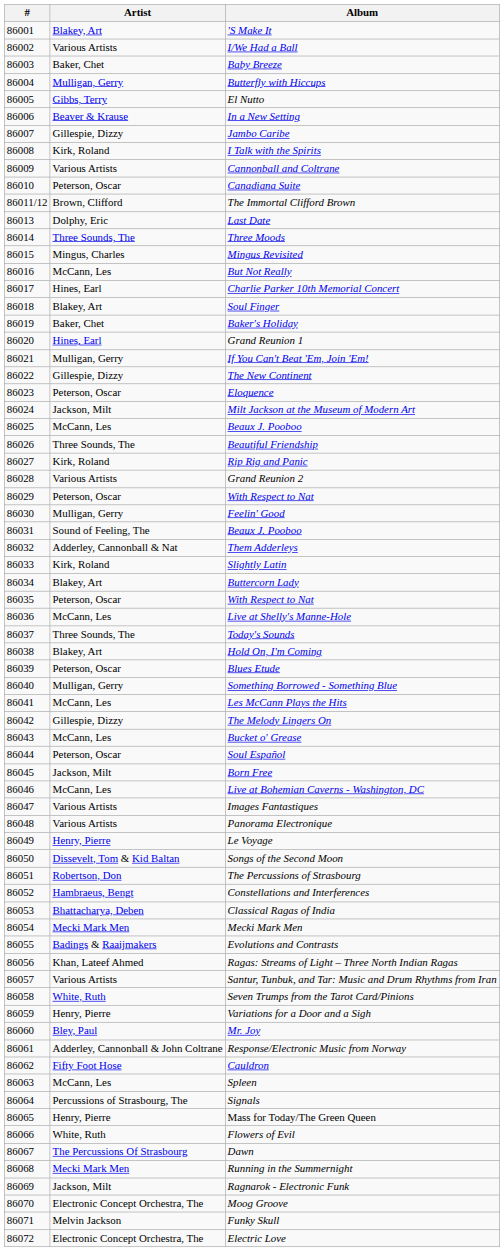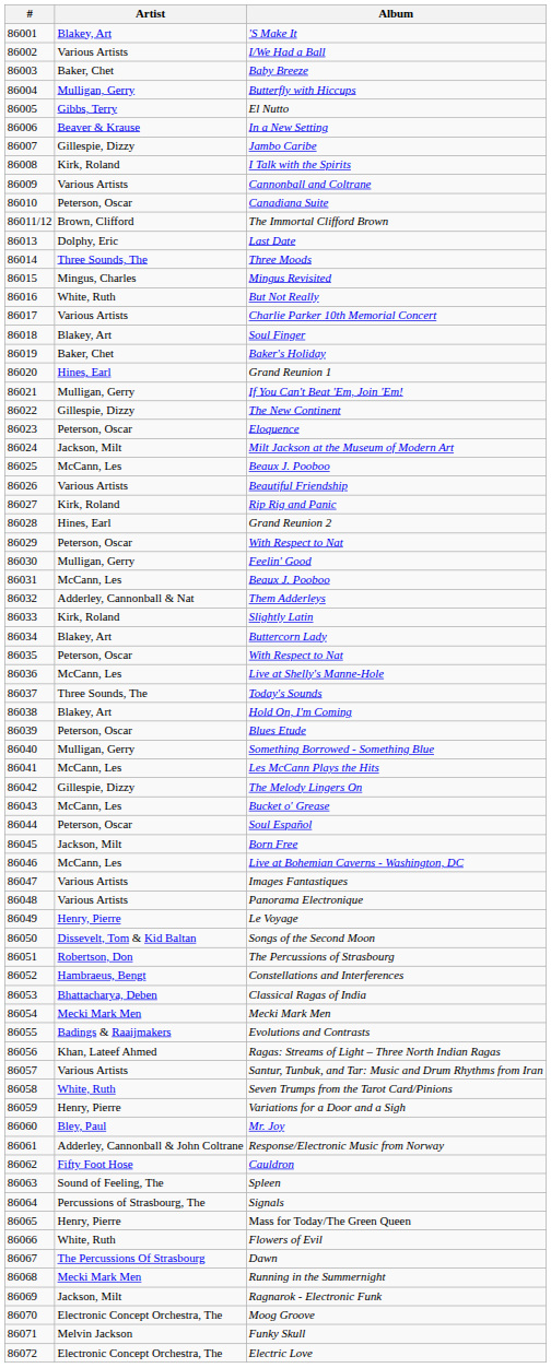 <table class="wikitable sortable">
 <tr>
 <th>#</th>
 <th>Artist</th>
 <th>Album</th>
 </tr>
 <tr>
 <td>86001</td>
 <td><a href='#'>Blakey, Art</a></td>
 <td><em><a href='#'>'S Make It</a></em></td>
 </tr>
 <tr>
 <td>86002</td>
 <td>Various Artists</td>
 <td><em><a href='#'>I/We Had a Ball</a></em></td>
 </tr>
 <tr>
 <td>86003</td>
 <td>Baker, Chet</td>
 <td><em><a href='#'>Baby Breeze</a></em></td>
 </tr>
 <tr>
 <td>86004</td>
 <td><a href='#'>Mulligan, Gerry</a></td>
 <td><em><a href='#'>Butterfly with Hiccups</a></em></td>
 </tr>
 <tr>
 <td>86005</td>
 <td><a href='#'>Gibbs, Terry</a></td>
 <td><em>El Nutto</em></td>
 </tr>
 <tr>
 <td>86006</td>
 <td><a href='#'>Beaver & Krause</a></td>
 <td><em><a href='#'>In a New Setting</a></em></td>
 </tr>
 <tr>
 <td>86007</td>
 <td>Gillespie, Dizzy</td>
 <td><em><a href='#'>Jambo Caribe</a></em></td>
 </tr>
 <tr>
 <td>86008</td>
 <td>Kirk, Roland</td>
 <td><em><a href='#'>I Talk with the Spirits</a></em></td>
 </tr>
 <tr>
 <td>86009</td>
 <td>Various Artists</td>
 <td><em><a href='#'>Cannonball and Coltrane</a></em></td>
 </tr>
 <tr>
 <td>86010</td>
 <td>Peterson, Oscar</td>
 <td><em><a href='#'>Canadiana Suite</a></em></td>
 </tr>
 <tr>
 <td>86011/12</td>
 <td>Brown, Clifford</td>
 <td><em>The Immortal Clifford Brown</em></td>
 </tr>
 <tr>
 <td>86013</td>
 <td>Dolphy, Eric</td>
 <td><em><a href='#'>Last Date</a></em></td>
 </tr>
 <tr>
 <td>86014</td>
 <td><a href='#'>Three Sounds, The</a></td>
 <td><em><a href='#'>Three Moods</a></em></td>
 </tr>
 <tr>
 <td>86015</td>
 <td>Mingus, Charles</td>
 <td><em><a href='#'>Mingus Revisited</a></em></td>
 </tr>
 <tr>
 <td>86016</td>
-<td>McCann, Les</td>
+<td>White, Ruth</td>
 <td><em><a href='#'>But Not Really</a></em></td>
 </tr>
 <tr>
 <td>86017</td>
-<td>Hines, Earl</td>
+<td>Various Artists</td>
 <td><em><a href='#'>Charlie Parker 10th Memorial Concert</a></em></td>
 </tr>
 <tr>
 <td>86018</td>
 <td>Blakey, Art</td>
 <td><em><a href='#'>Soul Finger</a></em></td>
 </tr>
 <tr>
 <td>86019</td>
 <td>Baker, Chet</td>
 <td><em><a href='#'>Baker's Holiday</a></em></td>
 </tr>
 <tr>
 <td>86020</td>
 <td><a href='#'>Hines, Earl</a></td>
 <td><em>Grand Reunion 1</em></td>
 </tr>
 <tr>
 <td>86021</td>
 <td>Mulligan, Gerry</td>
 <td><em><a href='#'>If You Can't Beat 'Em, Join 'Em!</a></em></td>
 </tr>
 <tr>
 <td>86022</td>
 <td>Gillespie, Dizzy</td>
 <td><em><a href='#'>The New Continent</a></em></td>
 </tr>
 <tr>
 <td>86023</td>
 <td>Peterson, Oscar</td>
 <td><em><a href='#'>Eloquence</a></em></td>
 </tr>
 <tr>
 <td>86024</td>
 <td>Jackson, Milt</td>
 <td><em><a href='#'>Milt Jackson at the Museum of Modern Art</a></em></td>
 </tr>
 <tr>
 <td>86025</td>
 <td>McCann, Les</td>
 <td><em><a href='#'>Beaux J. Pooboo</a></em></td>
 </tr>
 <tr>
 <td>86026</td>
-<td>Three Sounds, The</td>
+<td>Various Artists</td>
 <td><em><a href='#'>Beautiful Friendship</a></em></td>
 </tr>
 <tr>
 <td>86027</td>
 <td>Kirk, Roland</td>
 <td><em><a href='#'>Rip Rig and Panic</a></em></td>
 </tr>
 <tr>
 <td>86028</td>
-<td>Various Artists</td>
+<td>Hines, Earl</td>
 <td><em>Grand Reunion 2</em></td>
 </tr>
 <tr>
 <td>86029</td>
 <td>Peterson, Oscar</td>
 <td><em><a href='#'>With Respect to Nat</a></em></td>
 </tr>
 <tr>
 <td>86030</td>
 <td>Mulligan, Gerry</td>
 <td><em><a href='#'>Feelin' Good</a></em></td>
 </tr>
 <tr>
 <td>86031</td>
-<td>Sound of Feeling, The</td>
+<td>McCann, Les</td>
 <td><em><a href='#'>Beaux J. Pooboo</a></em></td>
 </tr>
 <tr>
 <td>86032</td>
 <td>Adderley, Cannonball & Nat</td>
 <td><em><a href='#'>Them Adderleys</a></em></td>
 </tr>
 <tr>
 <td>86033</td>
 <td>Kirk, Roland</td>
 <td><em><a href='#'>Slightly Latin</a></em></td>
 </tr>
 <tr>
 <td>86034</td>
 <td>Blakey, Art</td>
 <td><em><a href='#'>Buttercorn Lady</a></em></td>
 </tr>
 <tr>
 <td>86035</td>
 <td>Peterson, Oscar</td>
 <td><em><a href='#'>With Respect to Nat</a></em></td>
 </tr>
 <tr>
 <td>86036</td>
 <td>McCann, Les</td>
 <td><em><a href='#'>Live at Shelly's Manne-Hole</a></em></td>
 </tr>
 <tr>
 <td>86037</td>
 <td>Three Sounds, The</td>
 <td><em><a href='#'>Today's Sounds</a></em></td>
 </tr>
 <tr>
 <td>86038</td>
 <td>Blakey, Art</td>
 <td><em><a href='#'>Hold On, I'm Coming</a></em></td>
 </tr>
 <tr>
 <td>86039</td>
 <td>Peterson, Oscar</td>
 <td><em><a href='#'>Blues Etude</a></em></td>
 </tr>
 <tr>
 <td>86040</td>
 <td>Mulligan, Gerry</td>
 <td><em><a href='#'>Something Borrowed - Something Blue</a></em></td>
 </tr>
 <tr>
 <td>86041</td>
 <td>McCann, Les</td>
 <td><em><a href='#'>Les McCann Plays the Hits</a></em></td>
 </tr>
 <tr>
 <td>86042</td>
 <td>Gillespie, Dizzy</td>
 <td><em><a href='#'>The Melody Lingers On</a></em></td>
 </tr>
 <tr>
 <td>86043</td>
 <td>McCann, Les</td>
 <td><em><a href='#'>Bucket o' Grease</a></em></td>
 </tr>
 <tr>
 <td>86044</td>
 <td>Peterson, Oscar</td>
 <td><em><a href='#'>Soul Español</a></em></td>
 </tr>
 <tr>
 <td>86045</td>
 <td>Jackson, Milt</td>
 <td><em><a href='#'>Born Free</a></em></td>
 </tr>
 <tr>
 <td>86046</td>
 <td>McCann, Les</td>
 <td><em><a href='#'>Live at Bohemian Caverns - Washington, DC</a></em></td>
 </tr>
 <tr>
 <td>86047</td>
 <td>Various Artists</td>
 <td><em>Images Fantastiques</em></td>
 </tr>
 <tr>
 <td>86048</td>
 <td>Various Artists</td>
 <td><em>Panorama Electronique</em></td>
 </tr>
 <tr>
 <td>86049</td>
 <td><a href='#'>Henry, Pierre</a></td>
 <td><em>Le Voyage</em></td>
 </tr>
 <tr>
 <td>86050</td>
 <td><a href='#'>Dissevelt, Tom</a> & <a href='#'>Kid Baltan</a></td>
 <td><em>Songs of the Second Moon</em></td>
 </tr>
 <tr>
 <td>86051</td>
 <td><a href='#'>Robertson, Don</a></td>
 <td><em>The Percussions of Strasbourg</em></td>
 </tr>
 <tr>
 <td>86052</td>
 <td><a href='#'>Hambraeus, Bengt</a></td>
 <td><em>Constellations and Interferences</em></td>
 </tr>
 <tr>
 <td>86053</td>
 <td><a href='#'>Bhattacharya, Deben</a></td>
 <td><em>Classical Ragas of India</em></td>
 </tr>
 <tr>
 <td>86054</td>
 <td><a href='#'>Mecki Mark Men</a></td>
 <td><em>Mecki Mark Men</em></td>
 </tr>
 <tr>
 <td>86055</td>
 <td><a href='#'>Badings</a> & <a href='#'>Raaijmakers</a></td>
 <td><em>Evolutions and Contrasts</em></td>
 </tr>
 <tr>
 <td>86056</td>
 <td>Khan, Lateef Ahmed</td>
 <td><em>Ragas: Streams of Light – Three North Indian Ragas</em></td>
 </tr>
 <tr>
 <td>86057</td>
 <td>Various Artists</td>
 <td><em>Santur, Tunbuk, and Tar: Music and Drum Rhythms from Iran</em></td>
 </tr>
 <tr>
 <td>86058</td>
 <td><a href='#'>White, Ruth</a></td>
 <td><em>Seven Trumps from the Tarot Card/Pinions</em></td>
 </tr>
 <tr>
 <td>86059</td>
 <td>Henry, Pierre</td>
 <td><em>Variations for a Door and a Sigh</em></td>
 </tr>
 <tr>
 <td>86060</td>
 <td><a href='#'>Bley, Paul</a></td>
 <td><em><a href='#'>Mr. Joy</a></em></td>
 </tr>
 <tr>
 <td>86061</td>
 <td>Adderley, Cannonball & John Coltrane</td>
 <td><em>Response/Electronic Music from Norway</em></td>
 </tr>
 <tr>
 <td>86062</td>
 <td><a href='#'>Fifty Foot Hose</a></td>
 <td><em><a href='#'>Cauldron</a></em></td>
 </tr>
 <tr>
 <td>86063</td>
-<td>McCann, Les</td>
+<td>Sound of Feeling, The</td>
 <td><em>Spleen</em></td>
 </tr>
 <tr>
 <td>86064</td>
 <td>Percussions of Strasbourg, The</td>
 <td><em>Signals</em></td>
 </tr>
 <tr>
 <td>86065</td>
 <td>Henry, Pierre</td>
 <td>Mass for Today/The Green Queen</td>
 </tr>
 <tr>
 <td>86066</td>
 <td>White, Ruth</td>
 <td><em>Flowers of Evil</em></td>
 </tr>
 <tr>
 <td>86067</td>
 <td><a href='#'>The Percussions Of Strasbourg</a></td>
 <td><em>Dawn</em></td>
 </tr>
 <tr>
 <td>86068</td>
 <td><a href='#'>Mecki Mark Men</a></td>
 <td><em>Running in the Summernight</em></td>
 </tr>
 <tr>
 <td>86069</td>
 <td>Jackson, Milt</td>
 <td><em>Ragnarok - Electronic Funk</em></td>
 </tr>
 <tr>
 <td>86070</td>
 <td>Electronic Concept Orchestra, The</td>
 <td><em>Moog Groove</em></td>
 </tr>
 <tr>
 <td>86071</td>
 <td>Melvin Jackson</td>
 <td><em>Funky Skull</em></td>
 </tr>
 <tr>
 <td>86072</td>
 <td>Electronic Concept Orchestra, The</td>
 <td><em>Electric Love</em></td>
 </tr>
 </table>
